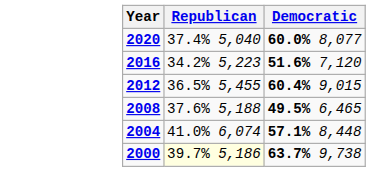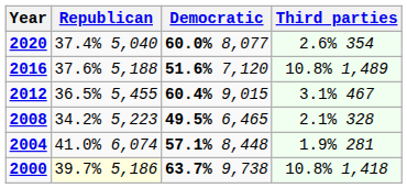 <table class="wikitable" style="float:right; font-size:95%;">
 <tr bgcolor=lightgrey>
 <th>Year</th>
 <th><a href='#'>Republican</a></th>
 <th><a href='#'>Democratic</a></th>
+<th><a href='#'>Third parties</a></th>
 </tr>
 <tr>
 <td style="text-align:center;" ><strong><a href='#'>2020</a></strong></td>
 <td style="text-align:center;" >37.4% <em>5,040</em></td>
 <td style="text-align:center;" ><strong>60.0%</strong> <em>8,077</em></td>
+<td style="text-align:center; background:honeyDew;">2.6% <em>354</em></td>
 </tr>
 <tr>
 <td style="text-align:center;" ><strong><a href='#'>2016</a></strong></td>
-<td style="text-align:center;" >34.2% <em>5,223</em></td>
+<td style="text-align:center;" >37.6% <em>5,188</em></td>
 <td style="text-align:center;" ><strong>51.6%</strong> <em>7,120</em></td>
+<td style="text-align:center; background:honeyDew;">10.8% <em>1,489</em></td>
 </tr>
 <tr>
 <td style="text-align:center;" ><strong><a href='#'>2012</a></strong></td>
 <td style="text-align:center;" >36.5% <em>5,455</em></td>
 <td style="text-align:center;" ><strong>60.4%</strong> <em>9,015</em></td>
+<td style="text-align:center; background:honeyDew;">3.1% <em>467</em></td>
 </tr>
 <tr>
 <td style="text-align:center;" ><strong><a href='#'>2008</a></strong></td>
-<td style="text-align:center;" >37.6% <em>5,188</em></td>
+<td style="text-align:center;" >34.2% <em>5,223</em></td>
 <td style="text-align:center;" ><strong>49.5%</strong> <em>6,465</em></td>
+<td style="text-align:center; background:honeyDew;">2.1% <em>328</em></td>
 </tr>
 <tr>
 <td style="text-align:center;" ><strong><a href='#'>2004</a></strong></td>
 <td style="text-align:center;" >41.0% <em>6,074</em></td>
 <td style="text-align:center;" ><strong>57.1%</strong> <em>8,448</em></td>
+<td style="text-align:center; background:honeyDew;">1.9% <em>281</em></td>
 </tr>
 <tr>
 <td style="text-align:center;" ><strong><a href='#'>2000</a></strong></td>
 <td style="background: lightyellow; text-align:center;" >39.7% <em>5,186</em></td>
 <td style="text-align:center;" ><strong>63.7%</strong> <em>9,738</em></td>
+<td style="text-align:center; background:honeyDew;">10.8% <em>1,418</em></td>
 </tr>
 </table>
